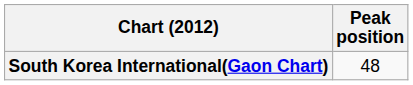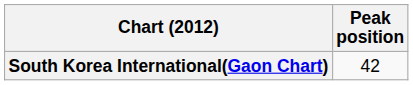 <table class="wikitable sortable plainrowheaders">
 <tr>
 <th scope="col">Chart (2012)</th>
 <th scope="col">Peak<br>position</th>
 </tr>
 <tr>
 <th scope="row">South Korea International(<a href='#'>Gaon Chart</a>)</th>
-<td align="center">48</td>
+<td align="center">42</td>
 </tr>
 </table>
